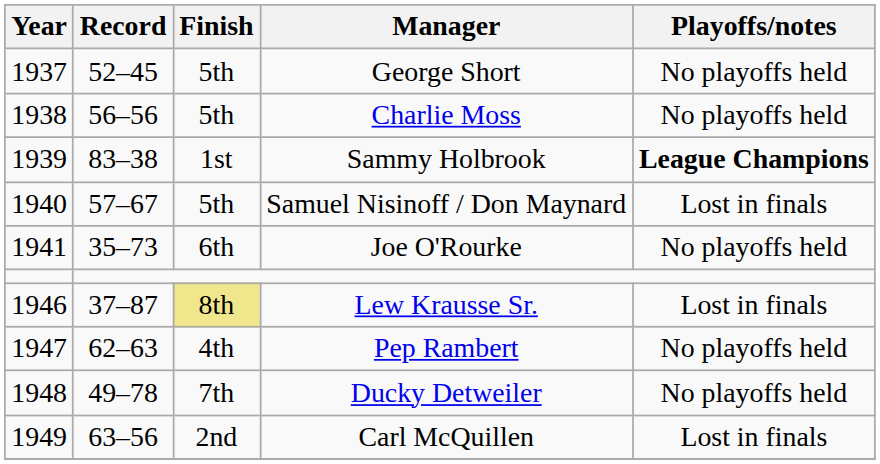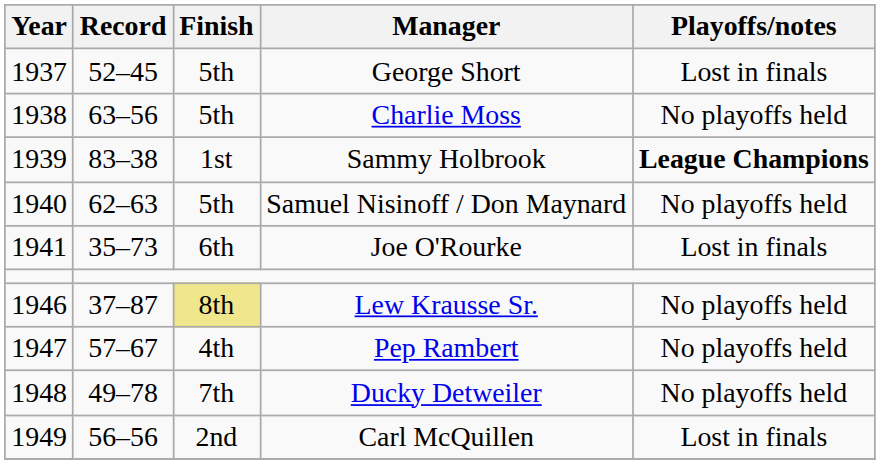 <table class="wikitable">
 <tr>
 <th>Year</th>
 <th>Record</th>
 <th>Finish</th>
 <th>Manager</th>
 <th>Playoffs/notes</th>
 </tr>
 <tr align=center>
 <td>1937</td>
 <td>52–45</td>
 <td>5th</td>
 <td>George Short</td>
-<td>No playoffs held</td>
+<td>Lost in finals</td>
 </tr>
 <tr align=center>
 <td>1938</td>
-<td>56–56</td>
+<td>63–56</td>
 <td>5th</td>
 <td><a href='#'>Charlie Moss</a></td>
 <td>No playoffs held</td>
 </tr>
 <tr align=center>
 <td>1939</td>
 <td>83–38</td>
 <td>1st</td>
 <td>Sammy Holbrook</td>
 <td><strong>League Champions</strong></td>
 </tr>
 <tr align=center>
 <td>1940</td>
-<td>57–67</td>
+<td>62–63</td>
 <td>5th</td>
 <td>Samuel Nisinoff / Don Maynard</td>
-<td>Lost in finals</td>
+<td>No playoffs held</td>
 </tr>
 <tr align=center>
 <td>1941</td>
 <td>35–73</td>
 <td>6th</td>
 <td>Joe O'Rourke</td>
-<td>No playoffs held</td>
+<td>Lost in finals</td>
 </tr>
 <tr align=center>
 <td></td>
 </tr>
 <tr align=center>
 <td>1946</td>
 <td>37–87</td>
 <td style="background: khaki;">8th</td>
 <td><a href='#'>Lew Krausse Sr.</a></td>
-<td>Lost in finals</td>
+<td>No playoffs held</td>
 </tr>
 <tr align=center>
 <td>1947</td>
-<td>62–63</td>
+<td>57–67</td>
 <td>4th</td>
 <td><a href='#'>Pep Rambert</a></td>
 <td>No playoffs held</td>
 </tr>
 <tr align=center>
 <td>1948</td>
 <td>49–78</td>
 <td>7th</td>
 <td><a href='#'>Ducky Detweiler</a></td>
 <td>No playoffs held</td>
 </tr>
 <tr align=center>
 <td>1949</td>
-<td>63–56</td>
+<td>56–56</td>
 <td>2nd</td>
 <td>Carl McQuillen</td>
 <td>Lost in finals</td>
 </tr>
 <tr align=center>
 </tr>
 </table>
